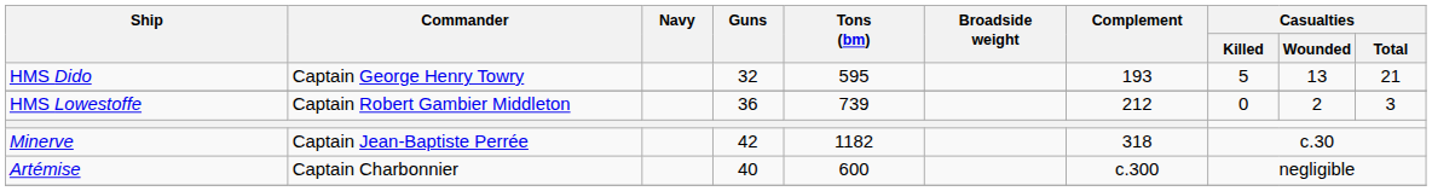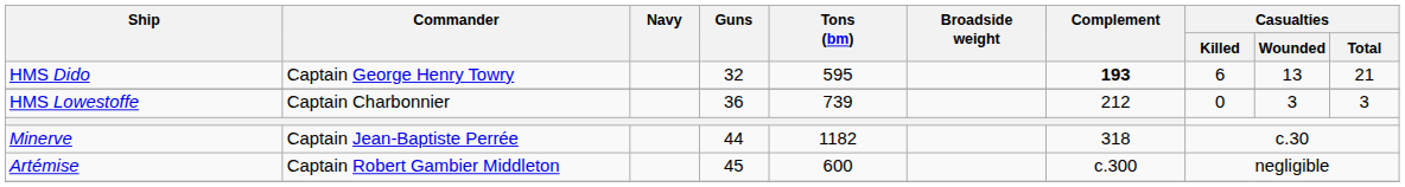 <table class="wikitable" width=100%>
 <tr valign="top">
 <th width=20%; align= center rowspan=2><small> Ship </small></th>
 <th width=25%; align= center rowspan=2><small> Commander </small></th>
 <th width=5%; align= center rowspan=2><small> Navy </small></th>
 <th width=5%; align= center rowspan=2><small> Guns </small></th>
 <th width=10%; align= center rowspan=2><small> Tons <br>(<a href='#'>bm</a>)</small></th>
 <th width=10%; align= center rowspan=2><small> Broadside<br>weight</small></th>
 <th width=10%; align= center rowspan=2><small> Complement</small></th>
 <th width=15%; align= center colspan=3><small> Casualties</small></th>
 </tr>
 <tr valign="top">
 <th width=5%; align= center><small> Killed </small></th>
 <th width=5%; align= center><small> Wounded </small></th>
 <th width=5%; align= center><small> Total</small></th>
 </tr>
 <tr valign="top">
 <td align= left><a href='#'>HMS <em>Dido</em></a></td>
 <td align= left>Captain <a href='#'>George Henry Towry</a></td>
 <td align= center></td>
 <td align= center>32</td>
 <td align= center>595</td>
 <td align= center><small></small></td>
-<td align= center>193</td>
-<td align= center>5</td>
+<td align= center><strong>193</strong></td>
+<td align= center>6</td>
 <td align= center>13</td>
 <td align= center>21</td>
 </tr>
 <tr valign="top">
 </tr>
 <tr valign="top">
 <td align= left><a href='#'>HMS <em>Lowestoffe</em></a></td>
-<td align= left>Captain <a href='#'>Robert Gambier Middleton</a></td>
+<td align= left>Captain Charbonnier</td>
 <td align= center></td>
 <td align= center>36</td>
 <td align= center>739</td>
 <td align= center><small></small></td>
 <td align= center>212</td>
 <td align= center>0</td>
-<td align= center>2</td>
+<td align= center>3</td>
 <td align= center>3</td>
 </tr>
 <tr valign="top">
 <th colspan="7" bgcolor="white"></th>
 </tr>
 <tr valign="top">
 <td align= left><a href='#'><em>Minerve</em></a></td>
 <td align= left>Captain <a href='#'>Jean-Baptiste Perrée</a></td>
 <td align= center></td>
-<td align= center>42</td>
+<td align= center>44</td>
 <td align= center>1182</td>
 <td align= center><small></small></td>
 <td align= center>318</td>
 <td colspan=3 align= center>c.30</td>
 </tr>
 <tr valign="top">
 <td align= left><a href='#'><em>Artémise</em></a></td>
-<td align= left>Captain Charbonnier</td>
+<td align= left>Captain <a href='#'>Robert Gambier Middleton</a></td>
 <td align= center></td>
-<td align= center>40</td>
+<td align= center>45</td>
 <td align= center>600</td>
 <td align= center><small></small></td>
 <td align= center>c.300</td>
 <td colspan=3 align= center>negligible</td>
 </tr>
 <tr>
 </tr>
 </table>
